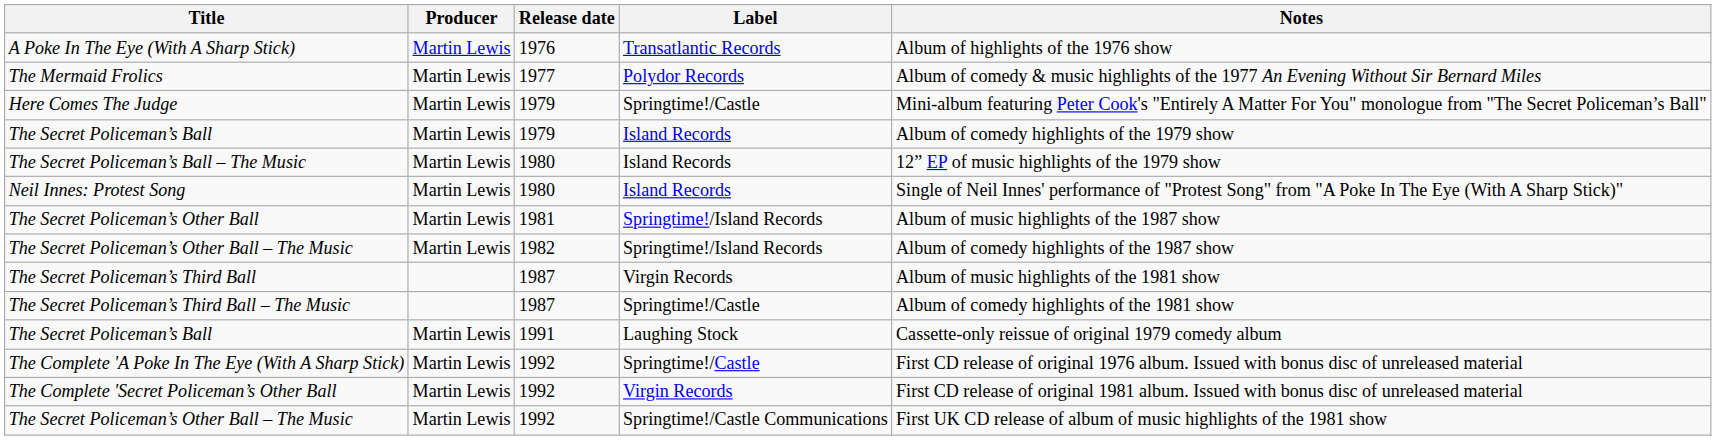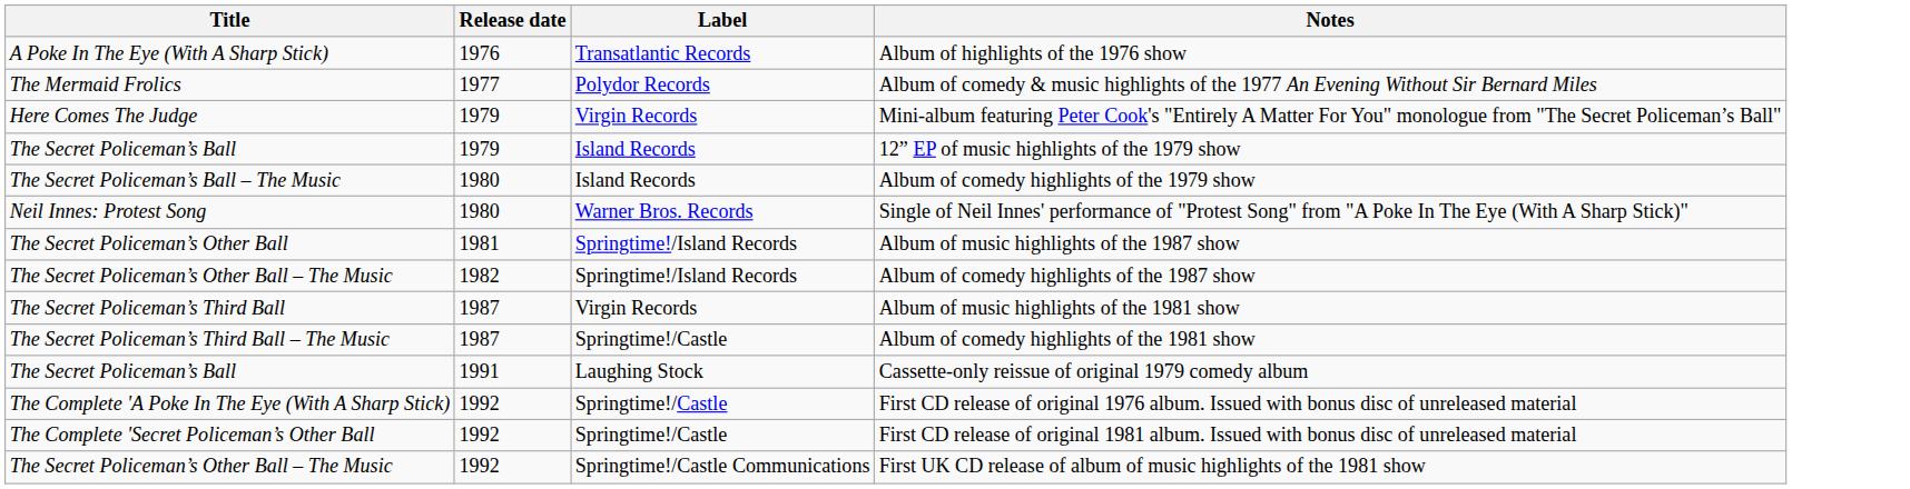 <table class="wikitable">
 <tr>
 <th>Title</th>
-<th>Producer</th>
 <th>Release date</th>
 <th>Label</th>
 <th>Notes</th>
 </tr>
 <tr>
 <td><em>A Poke In The Eye (With A Sharp Stick)</em></td>
-<td><a href='#'>Martin Lewis</a></td>
 <td>1976</td>
 <td><a href='#'>Transatlantic Records</a></td>
 <td>Album of highlights of the 1976 show</td>
 </tr>
 <tr>
 <td><em>The Mermaid Frolics</em></td>
-<td>Martin Lewis</td>
 <td>1977</td>
 <td><a href='#'>Polydor Records</a></td>
 <td>Album of comedy & music highlights of the 1977  <em>An Evening Without Sir Bernard Miles</em></td>
 </tr>
 <tr>
 <td><em>Here Comes The Judge </em></td>
-<td>Martin Lewis</td>
 <td>1979</td>
-<td>Springtime!/Castle</td>
+<td><a href='#'>Virgin Records</a></td>
 <td>Mini-album featuring <a href='#'>Peter Cook</a>'s "Entirely A Matter For You" monologue from "The Secret Policeman’s Ball"</td>
 </tr>
 <tr>
 <td><em>The Secret Policeman’s Ball</em></td>
-<td>Martin Lewis</td>
 <td>1979</td>
 <td><a href='#'>Island Records</a></td>
+<td>12” <a href='#'>EP</a> of music highlights of the 1979 show</td>
+</tr>
+<tr>
+<td><em>The Secret Policeman’s Ball – The Music</em></td>
+<td>1980</td>
+<td>Island Records</td>
 <td>Album of comedy highlights of the 1979 show</td>
 </tr>
 <tr>
-<td><em>The Secret Policeman’s Ball – The Music</em></td>
-<td>Martin Lewis</td>
+<td><em>Neil Innes: Protest Song</em></td>
 <td>1980</td>
-<td>Island Records</td>
-<td>12” <a href='#'>EP</a> of music highlights of the 1979 show</td>
-</tr>
-<tr>
-<td><em>Neil Innes: Protest Song</em></td>
-<td>Martin Lewis</td>
-<td>1980</td>
-<td><a href='#'>Island Records</a></td>
+<td><a href='#'>Warner Bros. Records</a></td>
 <td>Single of Neil Innes' performance of "Protest Song" from "A Poke In The Eye (With A Sharp Stick)"</td>
 </tr>
 <tr>
 <td><em>The Secret Policeman’s Other Ball</em></td>
-<td>Martin Lewis</td>
 <td>1981</td>
 <td><a href='#'>Springtime!</a>/Island Records</td>
 <td>Album of music highlights of the 1987 show</td>
 </tr>
 <tr>
 <td><em>The Secret Policeman’s Other Ball – The Music</em></td>
-<td>Martin Lewis</td>
 <td>1982</td>
 <td>Springtime!/Island Records</td>
 <td>Album of comedy highlights of the 1987 show</td>
 </tr>
 <tr>
 <td><em>The Secret Policeman’s Third Ball</em></td>
-<td></td>
 <td>1987</td>
 <td>Virgin Records</td>
 <td>Album of music highlights of the 1981 show</td>
 </tr>
 <tr>
 <td><em>The Secret Policeman’s Third Ball – The Music</em></td>
-<td></td>
 <td>1987</td>
 <td>Springtime!/Castle</td>
 <td>Album of comedy highlights of the 1981 show</td>
 </tr>
 <tr>
 <td><em>The Secret Policeman’s Ball</em></td>
-<td>Martin Lewis</td>
 <td>1991</td>
 <td>Laughing Stock</td>
 <td>Cassette-only reissue of original 1979 comedy album</td>
 </tr>
 <tr>
 <td><em>The Complete 'A Poke In The Eye (With A Sharp Stick)</em></td>
-<td>Martin Lewis</td>
 <td>1992</td>
 <td>Springtime!/<a href='#'>Castle</a></td>
 <td>First CD release of original 1976 album. Issued with bonus disc of unreleased material</td>
 </tr>
 <tr>
 <td><em>The Complete 'Secret Policeman’s Other Ball</em></td>
-<td>Martin Lewis</td>
 <td>1992</td>
-<td><a href='#'>Virgin Records</a></td>
+<td>Springtime!/Castle</td>
 <td>First CD release of original 1981 album. Issued with bonus disc of unreleased material</td>
 </tr>
 <tr>
 <td><em> The Secret Policeman’s Other Ball – The Music</em></td>
-<td>Martin Lewis</td>
 <td>1992</td>
 <td>Springtime!/Castle Communications</td>
 <td>First UK CD release of album of music highlights of the 1981 show</td>
 </tr>
 </table>
